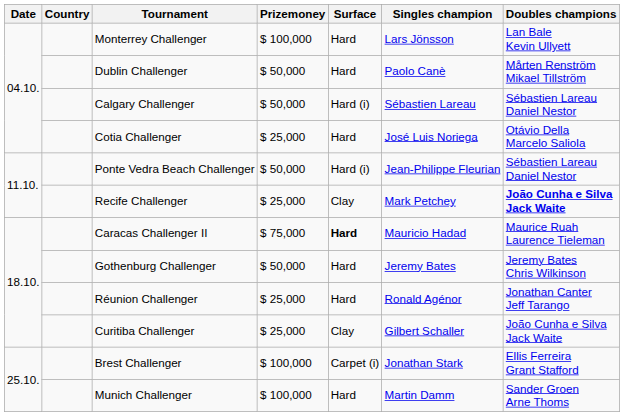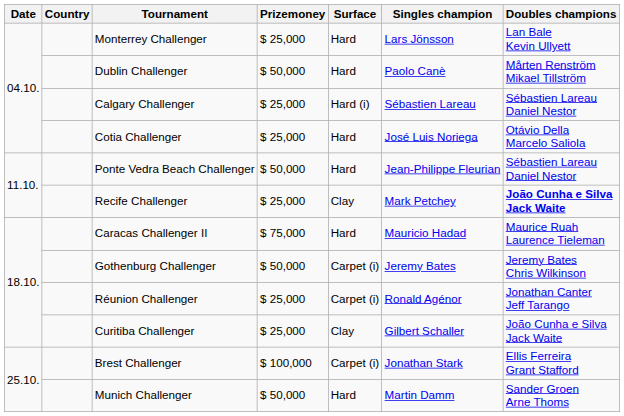 <table class="sortable wikitable" style=font-size:97%>
 <tr>
 <th>Date</th>
 <th>Country</th>
 <th>Tournament</th>
 <th>Prizemoney</th>
 <th>Surface</th>
 <th>Singles champion</th>
 <th>Doubles champions</th>
 </tr>
 <tr>
 <td rowspan="4">04.10.</td>
 <td></td>
 <td>Monterrey Challenger</td>
-<td>$ 100,000</td>
+<td>$ 25,000</td>
 <td>Hard</td>
 <td> <a href='#'>Lars Jönsson</a></td>
 <td> <a href='#'>Lan Bale</a><br> <a href='#'>Kevin Ullyett</a></td>
 </tr>
 <tr>
 <td></td>
 <td>Dublin Challenger</td>
 <td>$ 50,000</td>
 <td>Hard</td>
 <td> <a href='#'>Paolo Canè</a></td>
 <td> <a href='#'>Mårten Renström</a><br> <a href='#'>Mikael Tillström</a></td>
 </tr>
 <tr>
 <td></td>
 <td>Calgary Challenger</td>
-<td>$ 50,000</td>
+<td>$ 25,000</td>
 <td>Hard (i)</td>
 <td> <a href='#'>Sébastien Lareau</a></td>
 <td> <a href='#'>Sébastien Lareau</a><br> <a href='#'>Daniel Nestor</a></td>
 </tr>
 <tr>
 <td></td>
 <td>Cotia Challenger</td>
 <td>$ 25,000</td>
 <td>Hard</td>
 <td> <a href='#'>José Luis Noriega</a></td>
 <td> <a href='#'>Otávio Della</a><br> <a href='#'>Marcelo Saliola</a></td>
 </tr>
 <tr>
 <td rowspan="2">11.10.</td>
 <td></td>
 <td>Ponte Vedra Beach Challenger</td>
 <td>$ 50,000</td>
-<td>Hard (i)</td>
+<td>Hard</td>
 <td> <a href='#'>Jean-Philippe Fleurian</a></td>
 <td> <a href='#'>Sébastien Lareau</a><br> <a href='#'>Daniel Nestor</a></td>
 </tr>
 <tr>
 <td></td>
 <td>Recife Challenger</td>
 <td>$ 25,000</td>
 <td>Clay</td>
 <td> <a href='#'>Mark Petchey</a></td>
 <td><strong> <a href='#'>João Cunha e Silva</a><br> <a href='#'>Jack Waite</a></strong></td>
 </tr>
 <tr>
 <td rowspan="4">18.10.</td>
 <td></td>
 <td>Caracas Challenger II</td>
 <td>$ 75,000</td>
-<td><strong>Hard</strong></td>
+<td>Hard</td>
 <td> <a href='#'>Mauricio Hadad</a></td>
 <td> <a href='#'>Maurice Ruah</a><br> <a href='#'>Laurence Tieleman</a></td>
 </tr>
 <tr>
 <td></td>
 <td>Gothenburg Challenger</td>
 <td>$ 50,000</td>
-<td>Hard</td>
+<td>Carpet (i)</td>
 <td> <a href='#'>Jeremy Bates</a></td>
 <td> <a href='#'>Jeremy Bates</a><br> <a href='#'>Chris Wilkinson</a></td>
 </tr>
 <tr>
 <td></td>
 <td>Réunion Challenger</td>
 <td>$ 25,000</td>
-<td>Hard</td>
+<td>Carpet (i)</td>
 <td> <a href='#'>Ronald Agénor</a></td>
 <td> <a href='#'>Jonathan Canter</a><br> <a href='#'>Jeff Tarango</a></td>
 </tr>
 <tr>
 <td></td>
 <td>Curitiba Challenger</td>
 <td>$ 25,000</td>
 <td>Clay</td>
 <td> <a href='#'>Gilbert Schaller</a></td>
 <td> <a href='#'>João Cunha e Silva</a><br> <a href='#'>Jack Waite</a></td>
 </tr>
 <tr>
 <td rowspan="2">25.10.</td>
 <td></td>
 <td>Brest Challenger</td>
 <td>$ 100,000</td>
 <td>Carpet (i)</td>
 <td> <a href='#'>Jonathan Stark</a></td>
 <td> <a href='#'>Ellis Ferreira</a><br> <a href='#'>Grant Stafford</a></td>
 </tr>
 <tr>
 <td></td>
 <td>Munich Challenger</td>
-<td>$ 100,000</td>
+<td>$ 50,000</td>
 <td>Hard</td>
 <td> <a href='#'>Martin Damm</a></td>
 <td> <a href='#'>Sander Groen</a><br> <a href='#'>Arne Thoms</a></td>
 </tr>
 </table>
